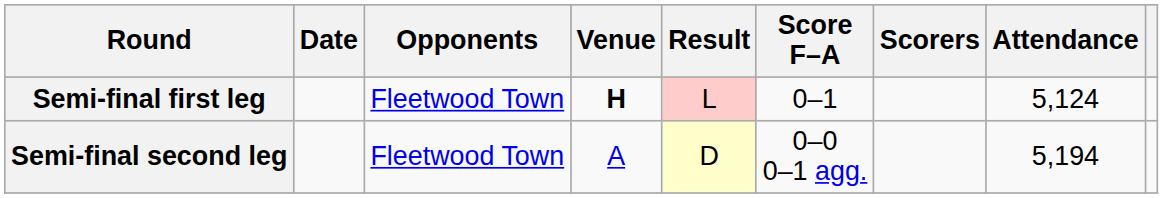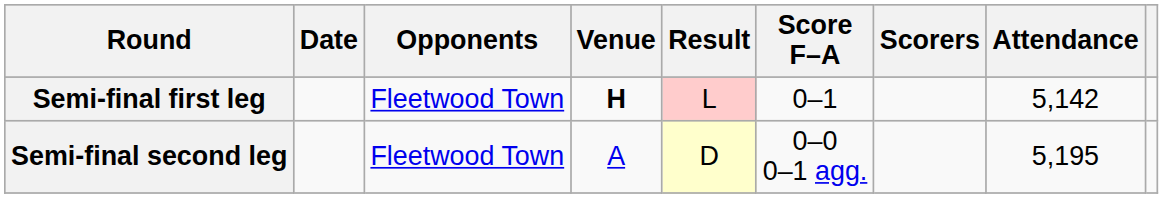 <table class="wikitable plainrowheaders sortable" style="text-align:center">
 <tr>
 <th scope=col>Round</th>
 <th scope=col>Date</th>
 <th scope=col>Opponents</th>
 <th scope=col>Venue</th>
 <th scope=col>Result</th>
 <th scope=col>Score<br>F–A</th>
 <th scope=col class=unsortable>Scorers</th>
 <th scope=col>Attendance</th>
 <th scope=col class=unsortable></th>
 </tr>
 <tr>
 <th scope=row>Semi-final first leg</th>
 <td align=left></td>
 <td align=left><a href='#'>Fleetwood Town</a></td>
 <td><strong>H</strong></td>
 <td style=background-color:#FFCCCC>L</td>
 <td>0–1</td>
 <td align=left></td>
-<td>5,124</td>
+<td>5,142</td>
 <td></td>
 </tr>
 <tr>
 <th scope=row>Semi-final second leg</th>
 <td align=left></td>
 <td align=left><a href='#'>Fleetwood Town</a></td>
 <td><a href='#'>A</a></td>
 <td style=background-color:#FFFFCC>D</td>
 <td>0–0<br>0–1 <a href='#'>agg.</a></td>
 <td align=left></td>
-<td>5,194</td>
+<td>5,195</td>
 <td></td>
 </tr>
 </table>
